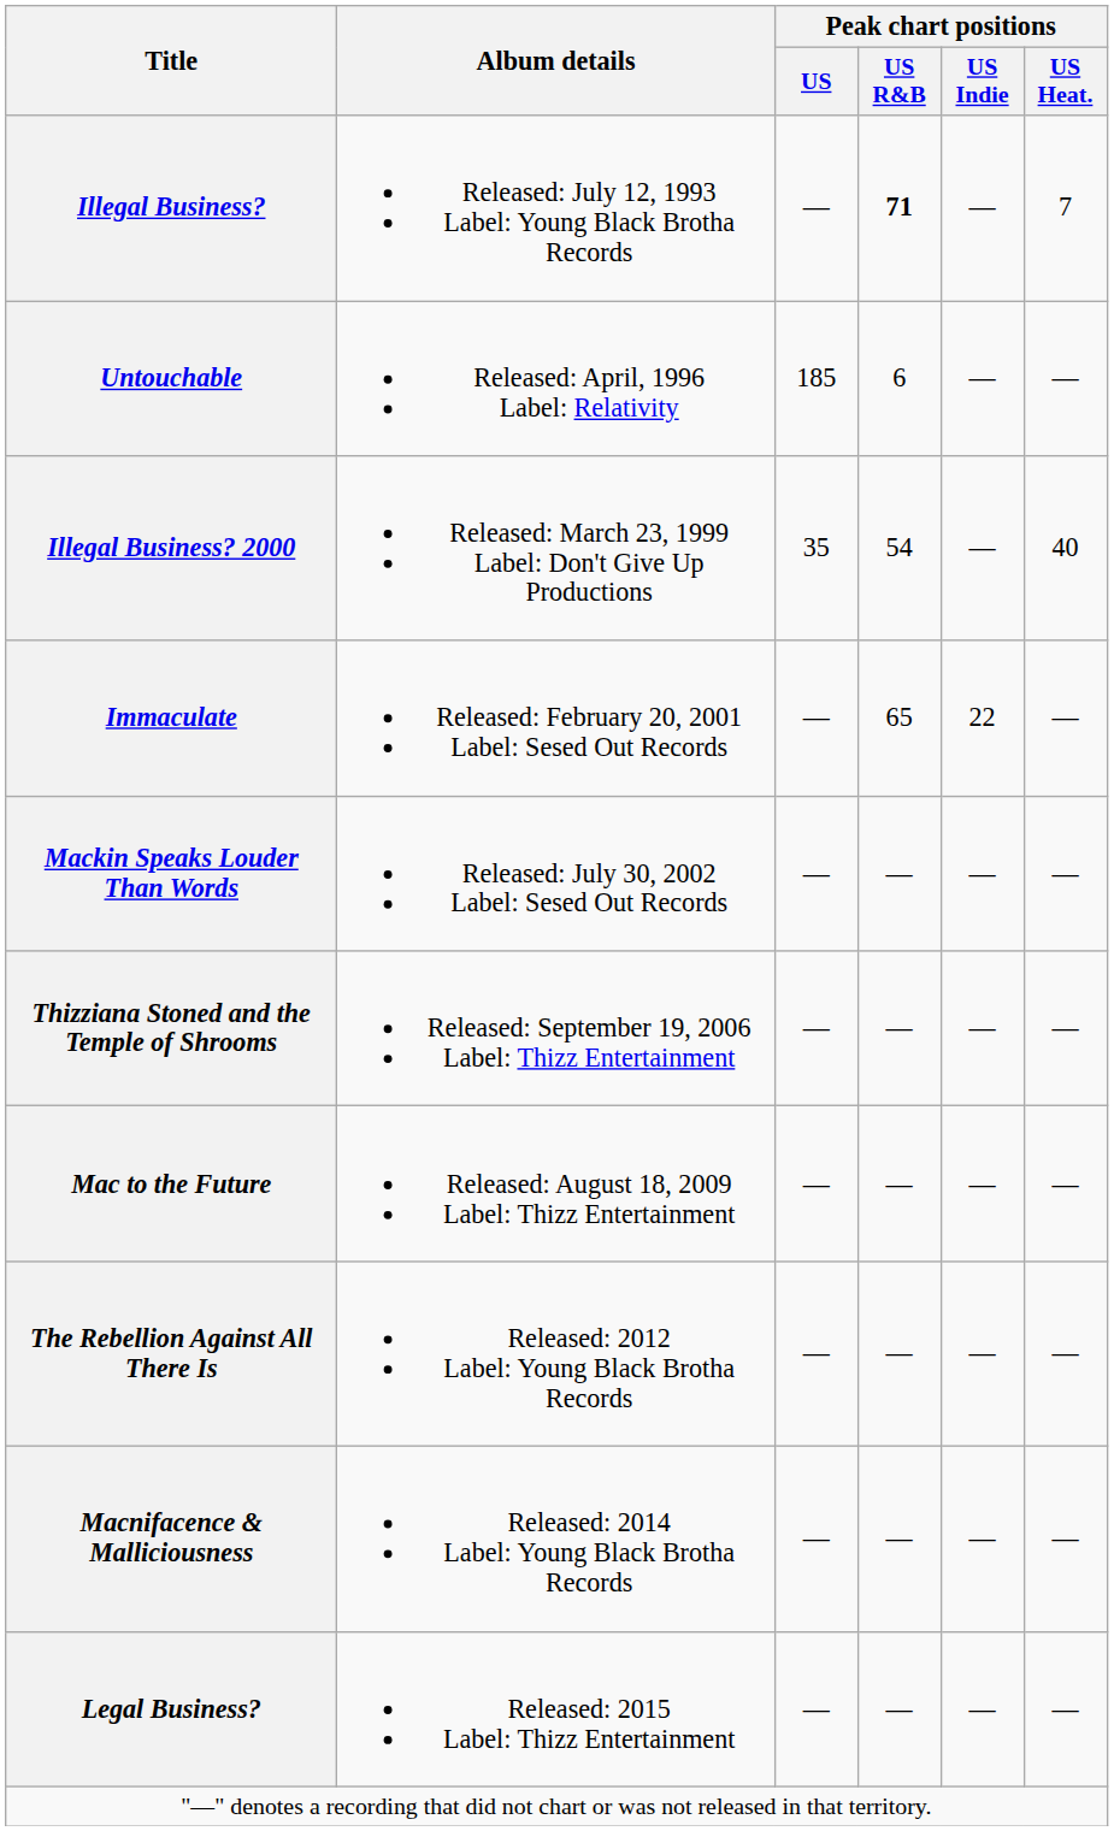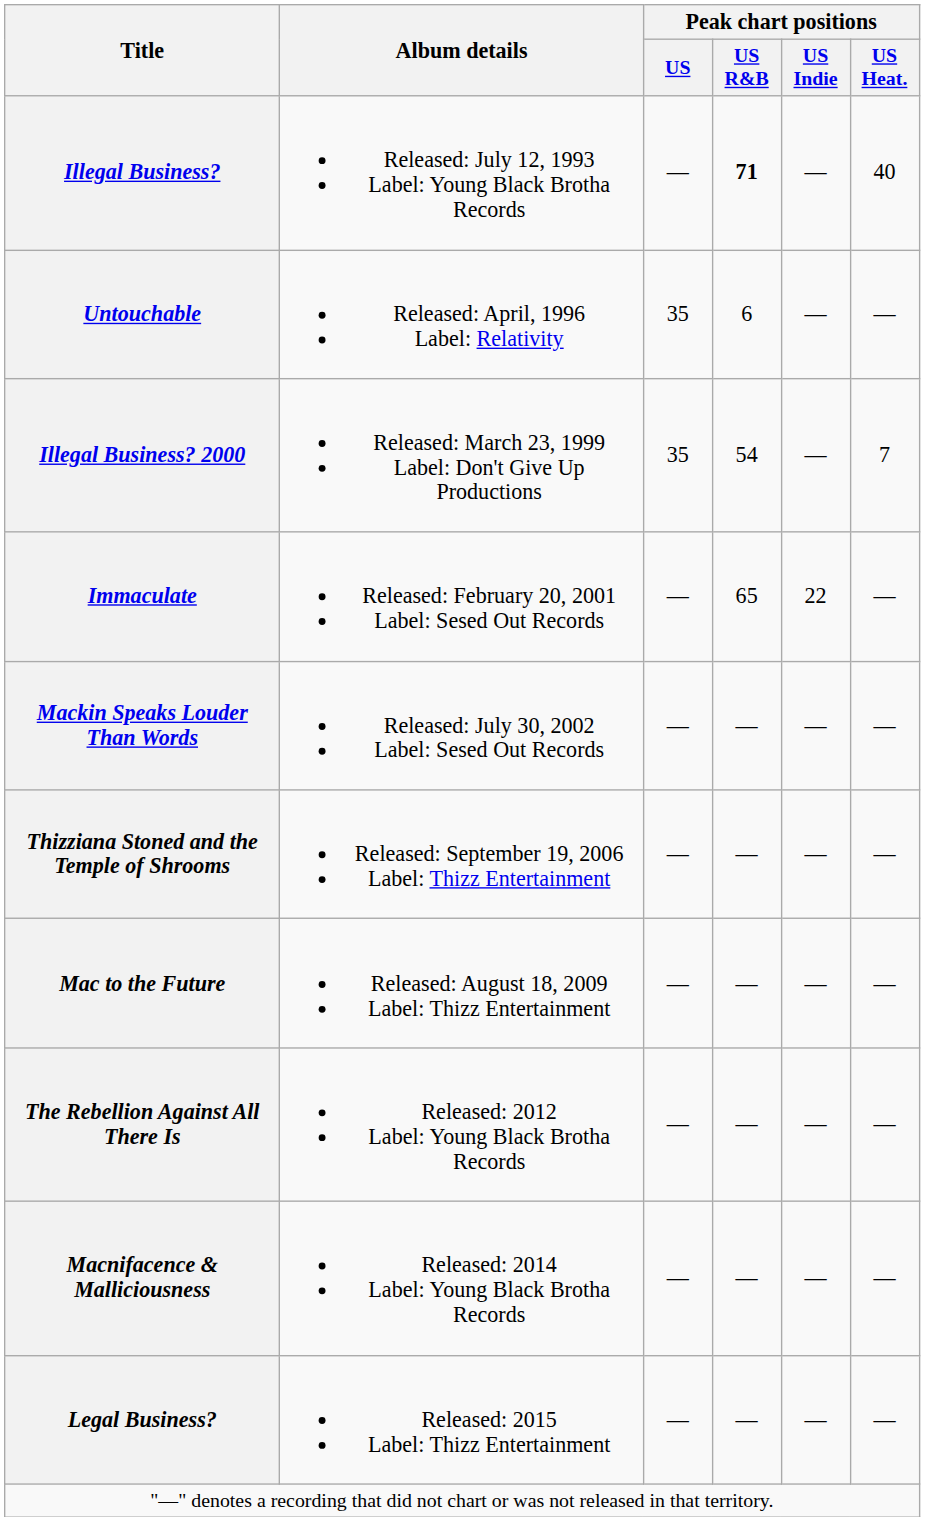 <table class="wikitable plainrowheaders" style="text-align:center;">
 <tr>
 <th rowspan="2" scope="col" style="width:12em;">Title</th>
 <th rowspan="2" scope="col" style="width:16em;">Album details</th>
 <th colspan="4" scope="col">Peak chart positions</th>
 </tr>
 <tr>
 <th scope="col" style="width:3em;font-size:90%;"><a href='#'>US</a><br></th>
 <th scope="col" style="width:3em;font-size:90%;"><a href='#'>US R&B</a><br></th>
 <th scope="col" style="width:3em;font-size:90%;"><a href='#'>US Indie</a><br></th>
 <th scope="col" style="width:3em;font-size:90%;"><a href='#'>US Heat.</a><br></th>
 </tr>
 <tr>
 <th scope="row"><em><a href='#'>Illegal Business?</a></em></th>
 <td><br><ul><li>Released: July 12, 1993</li><li>Label: Young Black Brotha Records</li></ul></td>
 <td>—</td>
 <td><strong>71</strong></td>
 <td>—</td>
-<td>7</td>
+<td>40</td>
 </tr>
 <tr>
 <th scope="row"><em><a href='#'>Untouchable</a></em></th>
 <td><br><ul><li>Released: April, 1996</li><li>Label: <a href='#'>Relativity</a></li></ul></td>
-<td>185</td>
+<td>35</td>
 <td>6</td>
 <td>—</td>
 <td>—</td>
 </tr>
 <tr>
 <th scope="row"><em><a href='#'>Illegal Business? 2000</a></em></th>
 <td><br><ul><li>Released: March 23, 1999</li><li>Label: Don't Give Up Productions</li></ul></td>
 <td>35</td>
 <td>54</td>
 <td>—</td>
-<td>40</td>
+<td>7</td>
 </tr>
 <tr>
 <th scope="row"><em><a href='#'>Immaculate</a></em></th>
 <td><br><ul><li>Released: February 20, 2001</li><li>Label: Sesed Out Records</li></ul></td>
 <td>—</td>
 <td>65</td>
 <td>22</td>
 <td>—</td>
 </tr>
 <tr>
 <th scope="row"><em><a href='#'>Mackin Speaks Louder Than Words</a></em></th>
 <td><br><ul><li>Released: July 30, 2002</li><li>Label: Sesed Out Records</li></ul></td>
 <td>—</td>
 <td>—</td>
 <td>—</td>
 <td>—</td>
 </tr>
 <tr>
 <th scope="row"><em>Thizziana Stoned and the Temple of Shrooms</em></th>
 <td><br><ul><li>Released: September 19, 2006</li><li>Label: <a href='#'>Thizz Entertainment</a></li></ul></td>
 <td>—</td>
 <td>—</td>
 <td>—</td>
 <td>—</td>
 </tr>
 <tr>
 <th scope="row"><em>Mac to the Future</em></th>
 <td><br><ul><li>Released: August 18, 2009</li><li>Label: Thizz Entertainment</li></ul></td>
 <td>—</td>
 <td>—</td>
 <td>—</td>
 <td>—</td>
 </tr>
 <tr>
 <th scope="row"><em>The Rebellion Against All There Is</em></th>
 <td><br><ul><li>Released: 2012</li><li>Label: Young Black Brotha Records</li></ul></td>
 <td>—</td>
 <td>—</td>
 <td>—</td>
 <td>—</td>
 </tr>
 <tr>
 <th scope="row"><em>Macnifacence & Malliciousness</em></th>
 <td><br><ul><li>Released: 2014</li><li>Label: Young Black Brotha Records</li></ul></td>
 <td>—</td>
 <td>—</td>
 <td>—</td>
 <td>—</td>
 </tr>
 <tr>
 <th scope="row"><em>Legal Business?</em></th>
 <td><br><ul><li>Released: 2015</li><li>Label: Thizz Entertainment</li></ul></td>
 <td>—</td>
 <td>—</td>
 <td>—</td>
 <td>—</td>
 </tr>
 <tr>
 <td colspan="6" style="font-size:90%">"—" denotes a recording that did not chart or was not released in that territory.</td>
 </tr>
 </table>
